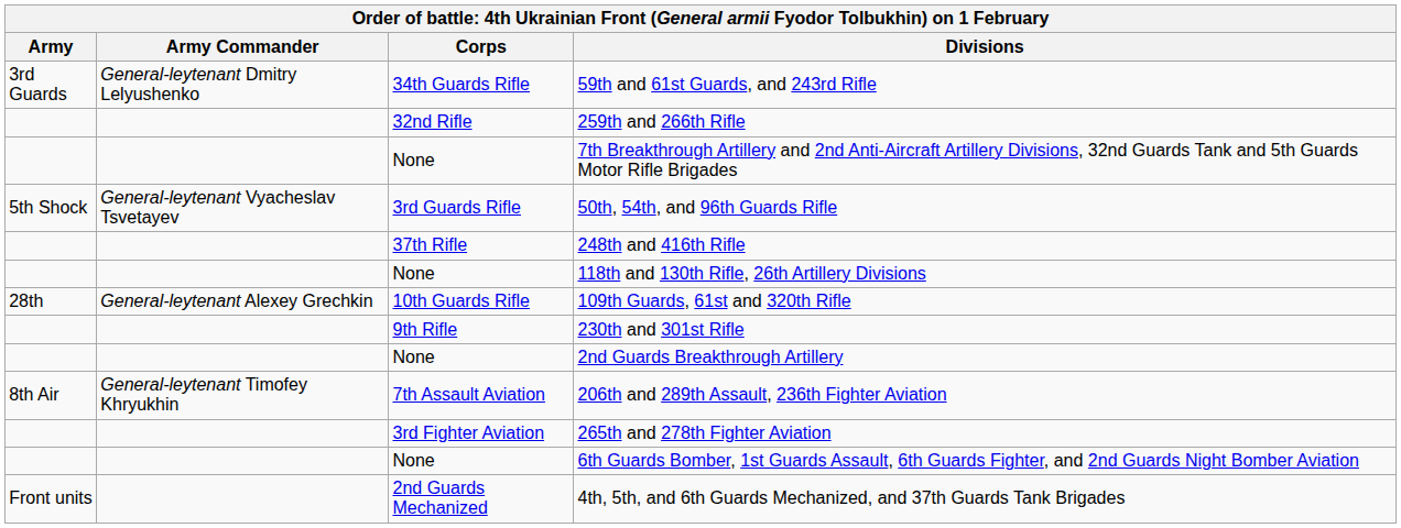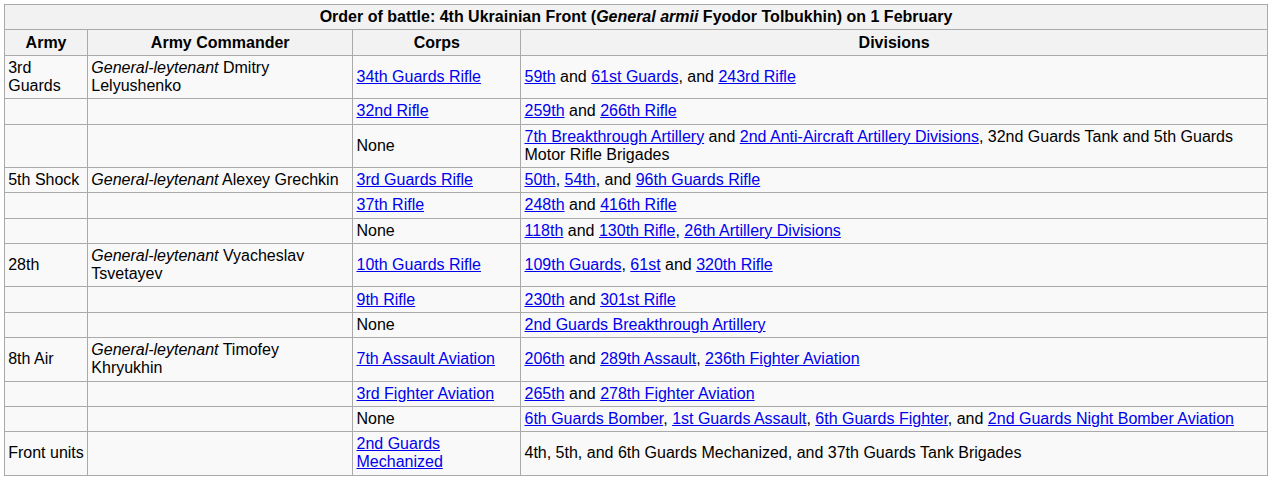 <table class="wikitable collapsible" style="width: 100%; margin-left: 0; margin-right: 0;">
 <tr>
 <th colspan="6">Order of battle: 4th Ukrainian Front (<em>General armii</em> Fyodor Tolbukhin) on 1 February</th>
 </tr>
 <tr>
 <th>Army</th>
 <th>Army Commander</th>
 <th>Corps</th>
 <th>Divisions</th>
 </tr>
 <tr>
 <td>3rd Guards</td>
 <td><em>General-leytenant</em> Dmitry Lelyushenko</td>
 <td><a href='#'>34th Guards Rifle</a></td>
 <td><a href='#'>59th</a> and <a href='#'>61st Guards</a>, and <a href='#'>243rd Rifle</a></td>
 </tr>
 <tr>
 <td></td>
 <td></td>
 <td><a href='#'>32nd Rifle</a></td>
 <td><a href='#'>259th</a> and <a href='#'>266th Rifle</a></td>
 </tr>
 <tr>
 <td></td>
 <td></td>
 <td>None</td>
 <td><a href='#'>7th Breakthrough Artillery</a> and <a href='#'>2nd Anti-Aircraft Artillery Divisions</a>, 32nd Guards Tank and 5th Guards Motor Rifle Brigades</td>
 </tr>
 <tr>
 <td>5th Shock</td>
-<td><em>General-leytenant</em> Vyacheslav Tsvetayev</td>
+<td><em>General-leytenant</em> Alexey Grechkin</td>
 <td><a href='#'>3rd Guards Rifle</a></td>
 <td><a href='#'>50th</a>, <a href='#'>54th</a>, and <a href='#'>96th Guards Rifle</a></td>
 </tr>
 <tr>
 <td></td>
 <td></td>
 <td><a href='#'>37th Rifle</a></td>
 <td><a href='#'>248th</a> and <a href='#'>416th Rifle</a></td>
 </tr>
 <tr>
 <td></td>
 <td></td>
 <td>None</td>
 <td><a href='#'>118th</a> and <a href='#'>130th Rifle</a>, <a href='#'>26th Artillery Divisions</a></td>
 </tr>
 <tr>
 <td>28th</td>
-<td><em>General-leytenant</em> Alexey Grechkin</td>
+<td><em>General-leytenant</em> Vyacheslav Tsvetayev</td>
 <td><a href='#'>10th Guards Rifle</a></td>
 <td><a href='#'>109th Guards</a>, <a href='#'>61st</a> and <a href='#'>320th Rifle</a></td>
 </tr>
 <tr>
 <td></td>
 <td></td>
 <td><a href='#'>9th Rifle</a></td>
 <td><a href='#'>230th</a> and <a href='#'>301st Rifle</a></td>
 </tr>
 <tr>
 <td></td>
 <td></td>
 <td>None</td>
 <td><a href='#'>2nd Guards Breakthrough Artillery</a></td>
 </tr>
 <tr>
 <td>8th Air</td>
 <td><em>General-leytenant</em> Timofey Khryukhin</td>
 <td><a href='#'>7th Assault Aviation</a></td>
 <td><a href='#'>206th</a> and <a href='#'>289th Assault</a>, <a href='#'>236th Fighter Aviation</a></td>
 </tr>
 <tr>
 <td></td>
 <td></td>
 <td><a href='#'>3rd Fighter Aviation</a></td>
 <td><a href='#'>265th</a> and <a href='#'>278th Fighter Aviation</a></td>
 </tr>
 <tr>
 <td></td>
 <td></td>
 <td>None</td>
 <td><a href='#'>6th Guards Bomber</a>, <a href='#'>1st Guards Assault</a>, <a href='#'>6th Guards Fighter</a>, and <a href='#'>2nd Guards Night Bomber Aviation</a></td>
 </tr>
 <tr>
 <td>Front units</td>
 <td></td>
 <td><a href='#'>2nd Guards Mechanized</a></td>
 <td>4th, 5th, and 6th Guards Mechanized, and 37th Guards Tank Brigades</td>
 </tr>
 <tr>
 </tr>
 </table>
